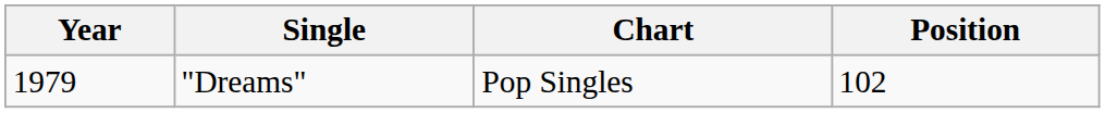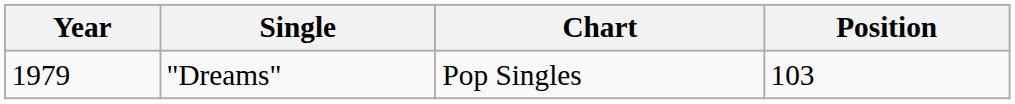 <table class="wikitable" width="550px">
 <tr>
 <th align="left">Year</th>
 <th align="left">Single</th>
 <th align="left">Chart</th>
 <th align="left">Position</th>
 </tr>
 <tr>
 <td align="left">1979</td>
 <td align="left">"Dreams"</td>
 <td align="left">Pop Singles</td>
-<td align="left">102</td>
+<td align="left">103</td>
 </tr>
 </table>
